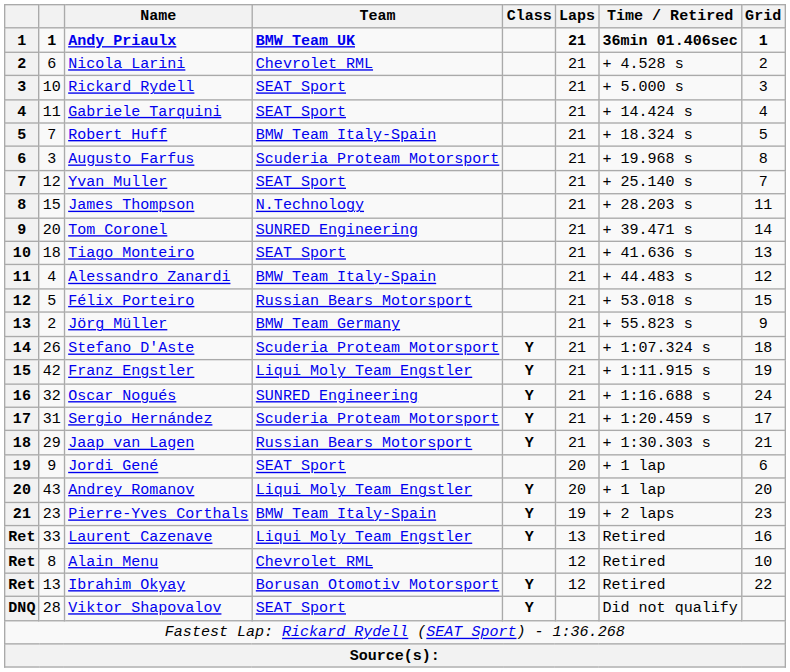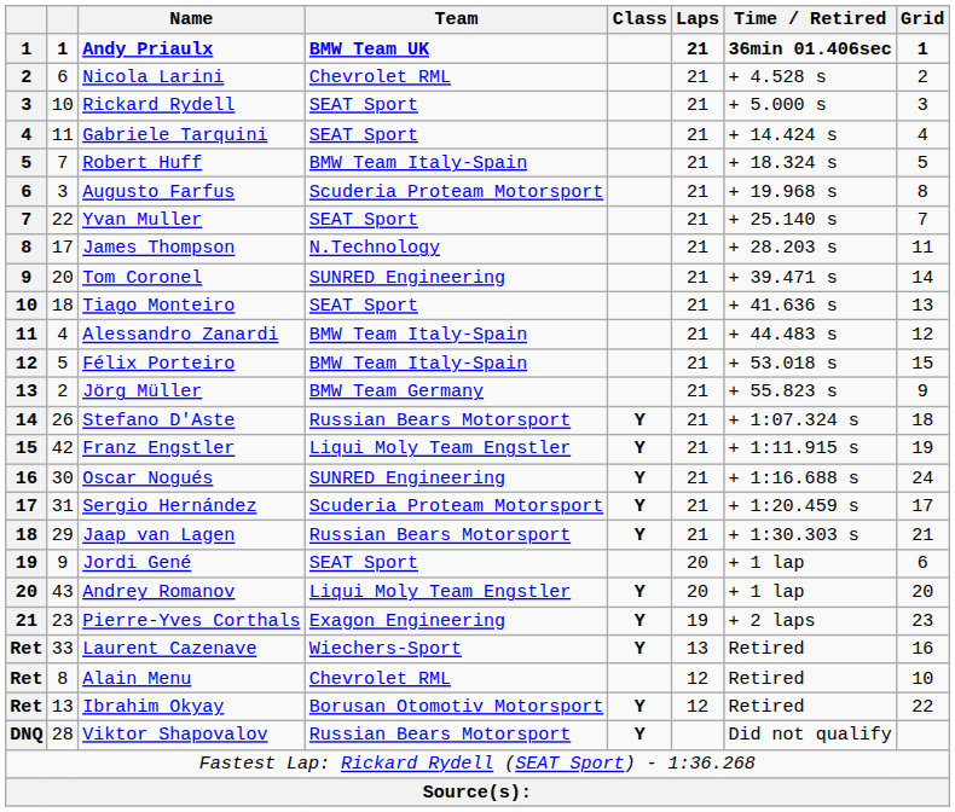 <table class="wikitable" style="font-size: 85%;">
 <tr>
 <th></th>
 <th></th>
 <th>Name</th>
 <th>Team</th>
 <th>Class</th>
 <th>Laps</th>
 <th>Time / Retired</th>
 <th>Grid</th>
 </tr>
 <tr>
 <th>1</th>
 <td style="text-align:center;"><strong>1</strong></td>
 <td> <strong><a href='#'>Andy Priaulx</a></strong></td>
 <td><strong><a href='#'>BMW Team UK</a></strong></td>
 <td></td>
 <td style="text-align:center;"><strong>21</strong></td>
 <td><strong>36min 01.406sec</strong></td>
 <td style="text-align:center;"><strong>1</strong></td>
 </tr>
 <tr>
 <th>2</th>
 <td style="text-align:center;">6</td>
 <td> <a href='#'>Nicola Larini</a></td>
 <td><a href='#'>Chevrolet RML</a></td>
 <td></td>
 <td style="text-align:center;">21</td>
 <td>+ 4.528 s</td>
 <td style="text-align:center;">2</td>
 </tr>
 <tr>
 <th>3</th>
 <td style="text-align:center;">10</td>
 <td> <a href='#'>Rickard Rydell</a></td>
 <td><a href='#'>SEAT Sport</a></td>
 <td></td>
 <td style="text-align:center;">21</td>
 <td>+ 5.000 s</td>
 <td style="text-align:center;">3</td>
 </tr>
 <tr>
 <th>4</th>
 <td style="text-align:center;">11</td>
 <td> <a href='#'>Gabriele Tarquini</a></td>
 <td><a href='#'>SEAT Sport</a></td>
 <td></td>
 <td style="text-align:center;">21</td>
 <td>+ 14.424 s</td>
 <td style="text-align:center;">4</td>
 </tr>
 <tr>
 <th>5</th>
 <td style="text-align:center;">7</td>
 <td> <a href='#'>Robert Huff</a></td>
 <td><a href='#'>BMW Team Italy-Spain</a></td>
 <td></td>
 <td style="text-align:center;">21</td>
 <td>+ 18.324 s</td>
 <td style="text-align:center;">5</td>
 </tr>
 <tr>
 <th>6</th>
 <td style="text-align:center;">3</td>
 <td> <a href='#'>Augusto Farfus</a></td>
 <td><a href='#'>Scuderia Proteam Motorsport</a></td>
 <td></td>
 <td style="text-align:center;">21</td>
 <td>+ 19.968 s</td>
 <td style="text-align:center;">8</td>
 </tr>
 <tr>
 <th>7</th>
-<td style="text-align:center;">12</td>
+<td style="text-align:center;">22</td>
 <td> <a href='#'>Yvan Muller</a></td>
 <td><a href='#'>SEAT Sport</a></td>
 <td></td>
 <td style="text-align:center;">21</td>
 <td>+ 25.140 s</td>
 <td style="text-align:center;">7</td>
 </tr>
 <tr>
 <th>8</th>
-<td style="text-align:center;">15</td>
+<td style="text-align:center;">17</td>
 <td> <a href='#'>James Thompson</a></td>
 <td><a href='#'>N.Technology</a></td>
 <td></td>
 <td style="text-align:center;">21</td>
 <td>+ 28.203 s</td>
 <td style="text-align:center;">11</td>
 </tr>
 <tr>
 <th>9</th>
 <td style="text-align:center;">20</td>
 <td> <a href='#'>Tom Coronel</a></td>
 <td><a href='#'>SUNRED Engineering</a></td>
 <td></td>
 <td style="text-align:center;">21</td>
 <td>+ 39.471 s</td>
 <td style="text-align:center;">14</td>
 </tr>
 <tr>
 <th>10</th>
 <td style="text-align:center;">18</td>
 <td> <a href='#'>Tiago Monteiro</a></td>
 <td><a href='#'>SEAT Sport</a></td>
 <td></td>
 <td style="text-align:center;">21</td>
 <td>+ 41.636 s</td>
 <td style="text-align:center;">13</td>
 </tr>
 <tr>
 <th>11</th>
 <td style="text-align:center;">4</td>
 <td> <a href='#'>Alessandro Zanardi</a></td>
 <td><a href='#'>BMW Team Italy-Spain</a></td>
 <td></td>
 <td style="text-align:center;">21</td>
 <td>+ 44.483 s</td>
 <td style="text-align:center;">12</td>
 </tr>
 <tr>
 <th>12</th>
 <td style="text-align:center;">5</td>
 <td> <a href='#'>Félix Porteiro</a></td>
-<td><a href='#'>Russian Bears Motorsport</a></td>
+<td><a href='#'>BMW Team Italy-Spain</a></td>
 <td></td>
 <td style="text-align:center;">21</td>
 <td>+ 53.018 s</td>
 <td style="text-align:center;">15</td>
 </tr>
 <tr>
 <th>13</th>
 <td style="text-align:center;">2</td>
 <td> <a href='#'>Jörg Müller</a></td>
 <td><a href='#'>BMW Team Germany</a></td>
 <td></td>
 <td style="text-align:center;">21</td>
 <td>+ 55.823 s</td>
 <td style="text-align:center;">9</td>
 </tr>
 <tr>
 <th>14</th>
 <td style="text-align:center;">26</td>
 <td> <a href='#'>Stefano D'Aste</a></td>
-<td><a href='#'>Scuderia Proteam Motorsport</a></td>
+<td><a href='#'>Russian Bears Motorsport</a></td>
 <td align=center><strong><span>Y</span></strong></td>
 <td style="text-align:center;">21</td>
 <td>+ 1:07.324 s</td>
 <td style="text-align:center;">18</td>
 </tr>
 <tr>
 <th>15</th>
 <td style="text-align:center;">42</td>
 <td> <a href='#'>Franz Engstler</a></td>
 <td><a href='#'>Liqui Moly Team Engstler</a></td>
 <td align=center><strong><span>Y</span></strong></td>
 <td style="text-align:center;">21</td>
 <td>+ 1:11.915 s</td>
 <td style="text-align:center;">19</td>
 </tr>
 <tr>
 <th>16</th>
-<td style="text-align:center;">32</td>
+<td style="text-align:center;">30</td>
 <td> <a href='#'>Oscar Nogués</a></td>
 <td><a href='#'>SUNRED Engineering</a></td>
 <td align=center><strong><span>Y</span></strong></td>
 <td style="text-align:center;">21</td>
 <td>+ 1:16.688 s</td>
 <td style="text-align:center;">24</td>
 </tr>
 <tr>
 <th>17</th>
 <td style="text-align:center;">31</td>
 <td> <a href='#'>Sergio Hernández</a></td>
 <td><a href='#'>Scuderia Proteam Motorsport</a></td>
 <td align=center><strong><span>Y</span></strong></td>
 <td style="text-align:center;">21</td>
 <td>+ 1:20.459 s</td>
 <td style="text-align:center;">17</td>
 </tr>
 <tr>
 <th>18</th>
 <td style="text-align:center;">29</td>
 <td> <a href='#'>Jaap van Lagen</a></td>
 <td><a href='#'>Russian Bears Motorsport</a></td>
 <td align=center><strong><span>Y</span></strong></td>
 <td style="text-align:center;">21</td>
 <td>+ 1:30.303 s</td>
 <td style="text-align:center;">21</td>
 </tr>
 <tr>
 <th>19</th>
 <td style="text-align:center;">9</td>
 <td> <a href='#'>Jordi Gené</a></td>
 <td><a href='#'>SEAT Sport</a></td>
 <td></td>
 <td style="text-align:center;">20</td>
 <td>+ 1 lap</td>
 <td style="text-align:center;">6</td>
 </tr>
 <tr>
 <th>20</th>
 <td style="text-align:center;">43</td>
 <td> <a href='#'>Andrey Romanov</a></td>
 <td><a href='#'>Liqui Moly Team Engstler</a></td>
 <td align=center><strong><span>Y</span></strong></td>
 <td style="text-align:center;">20</td>
 <td>+ 1 lap</td>
 <td style="text-align:center;">20</td>
 </tr>
 <tr>
 <th>21</th>
 <td style="text-align:center;">23</td>
 <td> <a href='#'>Pierre-Yves Corthals</a></td>
-<td><a href='#'>BMW Team Italy-Spain</a></td>
+<td><a href='#'>Exagon Engineering</a></td>
 <td align=center><strong><span>Y</span></strong></td>
 <td style="text-align:center;">19</td>
 <td>+ 2 laps</td>
 <td style="text-align:center;">23</td>
 </tr>
 <tr>
 <th>Ret</th>
 <td style="text-align:center;">33</td>
 <td> <a href='#'>Laurent Cazenave</a></td>
-<td><a href='#'>Liqui Moly Team Engstler</a></td>
+<td><a href='#'>Wiechers-Sport</a></td>
 <td align=center><strong><span>Y</span></strong></td>
 <td style="text-align:center;">13</td>
 <td>Retired</td>
 <td style="text-align:center;">16</td>
 </tr>
 <tr>
 <th>Ret</th>
 <td style="text-align:center;">8</td>
 <td> <a href='#'>Alain Menu</a></td>
 <td><a href='#'>Chevrolet RML</a></td>
 <td></td>
 <td style="text-align:center;">12</td>
 <td>Retired</td>
 <td style="text-align:center;">10</td>
 </tr>
 <tr>
 <th>Ret</th>
 <td style="text-align:center;">13</td>
 <td> <a href='#'>Ibrahim Okyay</a></td>
 <td><a href='#'>Borusan Otomotiv Motorsport</a></td>
 <td align=center><strong><span>Y</span></strong></td>
 <td style="text-align:center;">12</td>
 <td>Retired</td>
 <td style="text-align:center;">22</td>
 </tr>
 <tr>
 <th>DNQ</th>
 <td style="text-align:center;">28</td>
 <td> <a href='#'>Viktor Shapovalov</a></td>
-<td><a href='#'>SEAT Sport</a></td>
+<td><a href='#'>Russian Bears Motorsport</a></td>
 <td align=center><strong><span>Y</span></strong></td>
 <td></td>
 <td>Did not qualify</td>
 <td></td>
 </tr>
 <tr>
 <td colspan="8" style="text-align:center;"><em>Fastest Lap: <a href='#'>Rickard Rydell</a> (<a href='#'>SEAT Sport</a>) - 1:36.268</em></td>
 </tr>
 <tr>
 <th colspan="8">Source(s): </th>
 </tr>
 </table>
